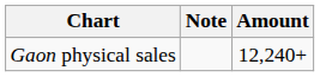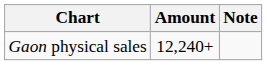 <table class="wikitable">
 <tr>
 <th>Chart</th>
+<th>Amount</th>
 <th>Note</th>
-<th>Amount</th>
 </tr>
 <tr>
 <td><em>Gaon</em> physical sales</td>
+<td align="center">12,240+</td>
 <td align="center"></td>
-<td align="center">12,240+</td>
 </tr>
 </table>
